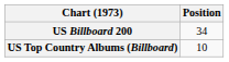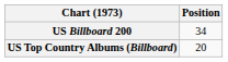 <table class="wikitable sortable plainrowheaders" style="text-align:center">
 <tr>
 <th scope="col">Chart (1973)</th>
 <th scope="col">Position</th>
 </tr>
 <tr>
 <th scope="row">US <em>Billboard</em> 200</th>
 <td>34</td>
 </tr>
 <tr>
 <th scope="row">US Top Country Albums (<em>Billboard</em>)</th>
-<td>10</td>
+<td>20</td>
 </tr>
 </table>
